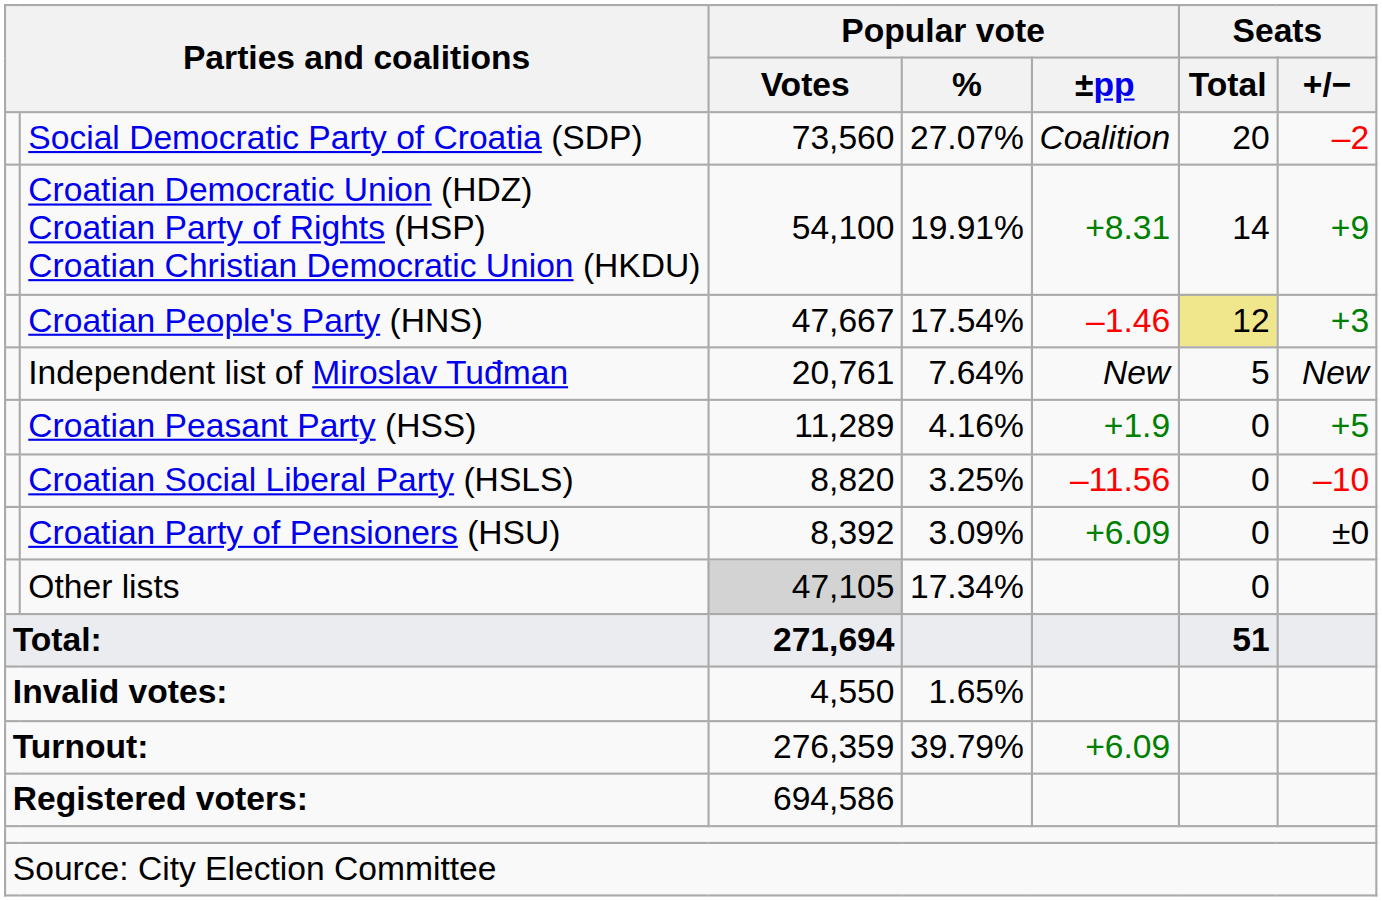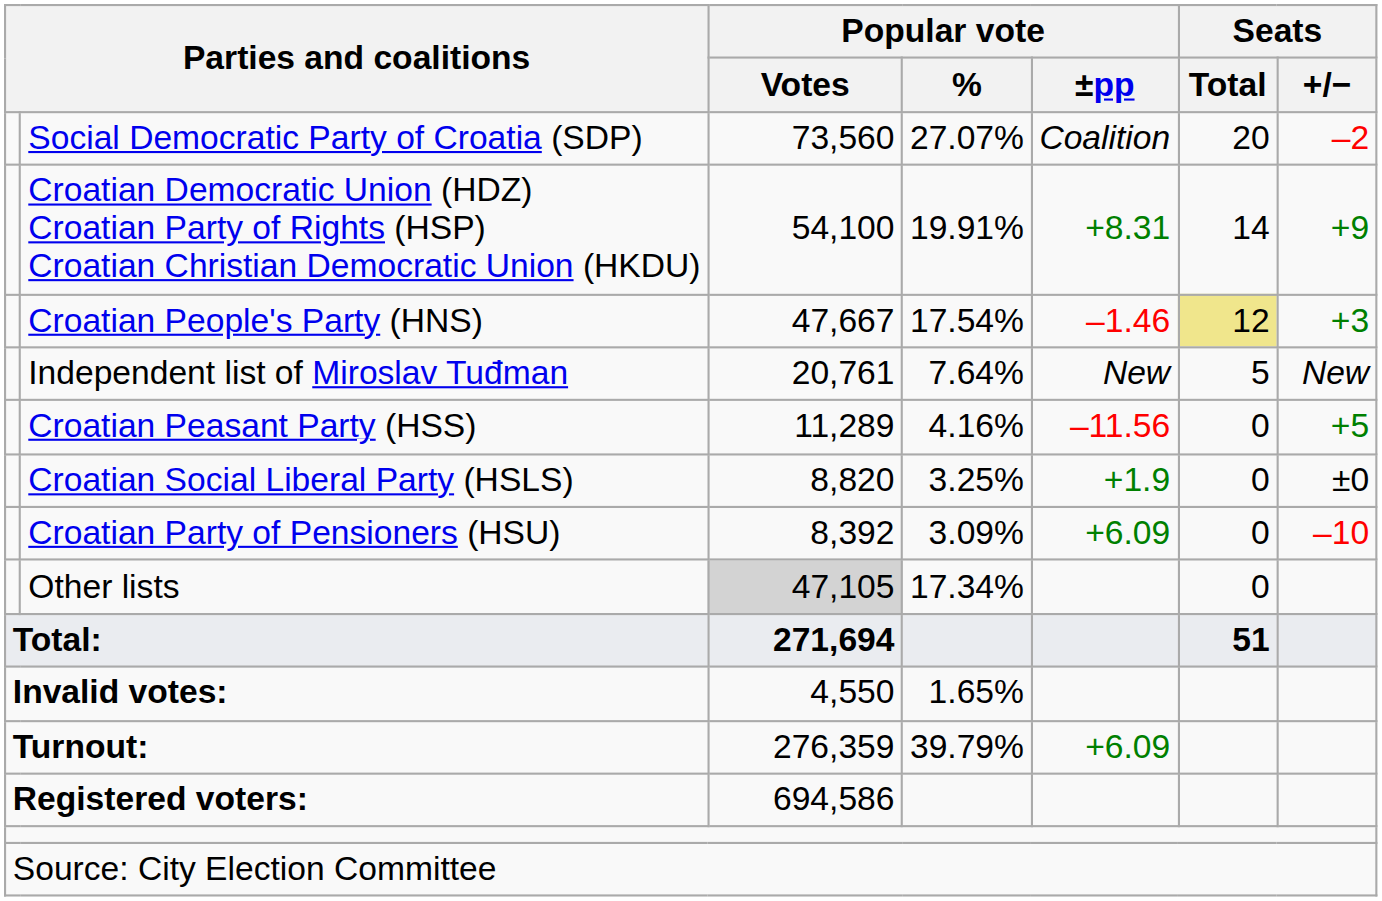 <table class="wikitable" border="1">
 <tr>
 <th align= center rowspan="2" colspan="2">Parties and coalitions</th>
 <th colspan="3">Popular vote</th>
 <th colspan="2">Seats</th>
 </tr>
 <tr align="center">
 <th width="85">Votes</th>
 <th width="50">%</th>
 <th width="50">±<a href='#'>pp</a></th>
 <th width="40">Total</th>
 <th width="40">+/−</th>
 </tr>
 <tr>
 <td bgcolor=></td>
 <td align = left><a href='#'>Social Democratic Party of Croatia</a> (SDP)</td>
 <td align = right>73,560</td>
 <td align = right>27.07%</td>
 <td align="right"><em>Coalition</em></td>
 <td align = right>20</td>
 <td align = right style="color:red;">–2</td>
 </tr>
 <tr>
 <td bgcolor=></td>
 <td align = left><a href='#'>Croatian Democratic Union</a> (HDZ)<br><a href='#'>Croatian Party of Rights</a> (HSP)<br><a href='#'>Croatian Christian Democratic Union</a> (HKDU)</td>
 <td align = right>54,100</td>
 <td align = right>19.91%</td>
 <td align="right" style="color:green;">+8.31</td>
 <td align = right>14</td>
 <td align = right style="color:green;">+9</td>
 </tr>
 <tr>
 <td bgcolor=></td>
 <td align = left><a href='#'>Croatian People's Party</a> (HNS)</td>
 <td align = right>47,667</td>
 <td align = right>17.54%</td>
 <td align = right style="color:red;">–1.46</td>
 <td align = right style="background: khaki;">12</td>
 <td align = right style="color:green;">+3</td>
 </tr>
 <tr>
 <td bgcolor=></td>
 <td align = left>Independent list of <a href='#'>Miroslav Tuđman</a></td>
 <td align = right>20,761</td>
 <td align = right>7.64%</td>
 <td align="right"><em>New</em></td>
 <td align = right>5</td>
 <td align = right><em>New</em></td>
 </tr>
 <tr>
 <td bgcolor=></td>
 <td align = left><a href='#'>Croatian Peasant Party</a> (HSS)</td>
 <td align = right>11,289</td>
 <td align = right>4.16%</td>
-<td align="right" style="color:green;">+1.9</td>
+<td align="right" style="color:red;">–11.56</td>
 <td align = right>0</td>
 <td align = right style="color:green;">+5</td>
 </tr>
 <tr>
 <td bgcolor=></td>
 <td align = left><a href='#'>Croatian Social Liberal Party</a> (HSLS)</td>
 <td align = right>8,820</td>
 <td align = right>3.25%</td>
-<td align="right" style="color:red;">–11.56</td>
+<td align="right" style="color:green;">+1.9</td>
 <td align = right>0</td>
-<td align = right style="color:red;">–10</td>
+<td align = right>±0</td>
 </tr>
 <tr>
 <td bgcolor=></td>
 <td align = left><a href='#'>Croatian Party of Pensioners</a> (HSU)</td>
 <td align = right>8,392</td>
 <td align = right>3.09%</td>
 <td align="right" style="color:green;">+6.09</td>
 <td align = right>0</td>
-<td align = right>±0</td>
+<td align = right style="color:red;">–10</td>
 </tr>
 <tr>
 <td></td>
 <td align = left>Other lists</td>
 <td align = right style="background: lightgrey;">47,105</td>
 <td align = right>17.34%</td>
 <td align="right"></td>
 <td align = right>0</td>
 <td align = right></td>
 </tr>
 <tr>
 <td align=left colspan=2 style="background-color:#eaecf0"><strong>Total:</strong></td>
 <td align=right style="background-color:#eaecf0"><strong>271,694</strong></td>
 <td align=right style="background-color:#eaecf0"></td>
 <td align = right style="background-color:#eaecf0"></td>
 <td align=right style="background-color:#eaecf0"><strong>51</strong></td>
 <td align=right style="background-color:#eaecf0"></td>
 </tr>
 <tr>
 <td align=left colspan=2><strong>Invalid votes:</strong></td>
 <td align=right>4,550</td>
 <td align=right>1.65%</td>
 <td align="right"></td>
 <td align=right></td>
 <td align=right></td>
 </tr>
 <tr>
 <td align=left colspan=2><strong>Turnout:</strong></td>
 <td align=right>276,359</td>
 <td align=right>39.79%</td>
 <td align="right" style="color:green;">+6.09</td>
 <td align=right></td>
 <td align=right></td>
 </tr>
 <tr>
 <td align=left colspan=2><strong>Registered voters:</strong></td>
 <td align=right>694,586</td>
 <td align=right></td>
 <td align="right"></td>
 <td align=right></td>
 <td align=right></td>
 </tr>
 <tr>
 <td align=left colspan=7></td>
 </tr>
 <tr>
 <td align=left colspan=7>Source: City Election Committee</td>
 </tr>
 </table>
